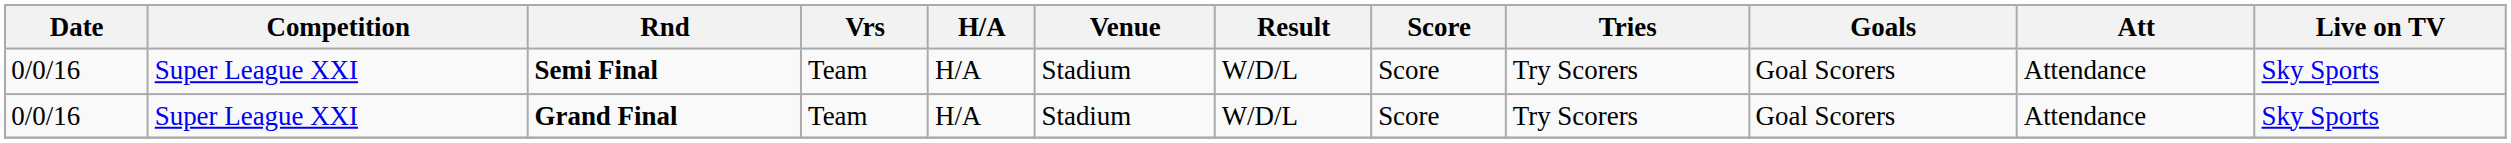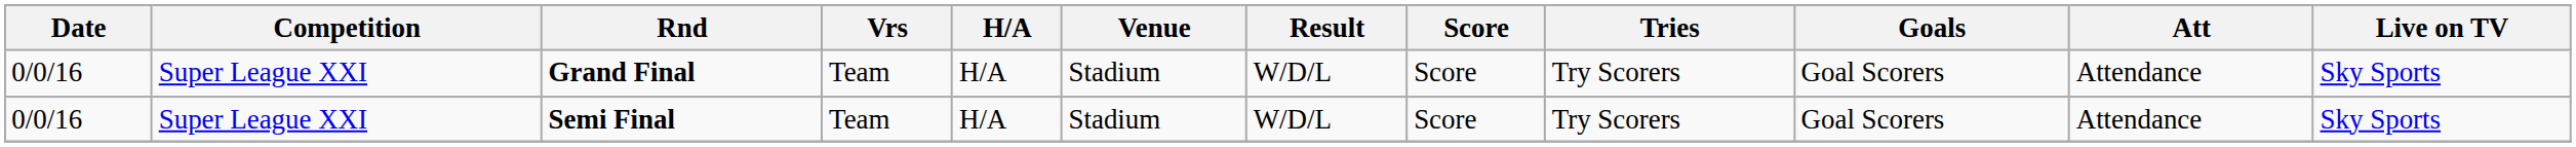 <table class="wikitable" style="font-size:85%;" width="100%">
 <tr>
 <th>Date</th>
 <th>Competition</th>
 <th>Rnd</th>
 <th>Vrs</th>
 <th>H/A</th>
 <th>Venue</th>
 <th>Result</th>
 <th>Score</th>
 <th>Tries</th>
 <th>Goals</th>
 <th>Att</th>
 <th>Live on TV</th>
 </tr>
 <tr>
 <td>0/0/16</td>
 <td><a href='#'>Super League XXI</a></td>
-<td><strong>Semi Final</strong></td>
+<td><strong>Grand Final</strong></td>
 <td>Team</td>
 <td>H/A</td>
 <td>Stadium</td>
 <td>W/D/L</td>
 <td>Score</td>
 <td>Try Scorers</td>
 <td>Goal Scorers</td>
 <td>Attendance</td>
 <td><a href='#'>Sky Sports</a></td>
 </tr>
 <tr>
 <td>0/0/16</td>
 <td><a href='#'>Super League XXI</a></td>
-<td><strong>Grand Final</strong></td>
+<td><strong>Semi Final</strong></td>
 <td>Team</td>
 <td>H/A</td>
 <td>Stadium</td>
 <td>W/D/L</td>
 <td>Score</td>
 <td>Try Scorers</td>
 <td>Goal Scorers</td>
 <td>Attendance</td>
 <td><a href='#'>Sky Sports</a></td>
 </tr>
 <tr>
 </tr>
 </table>
